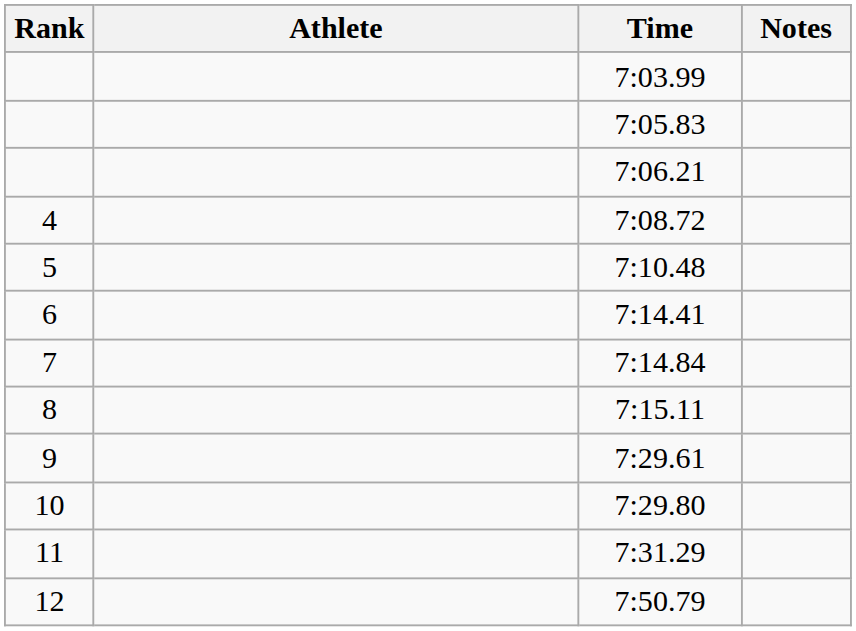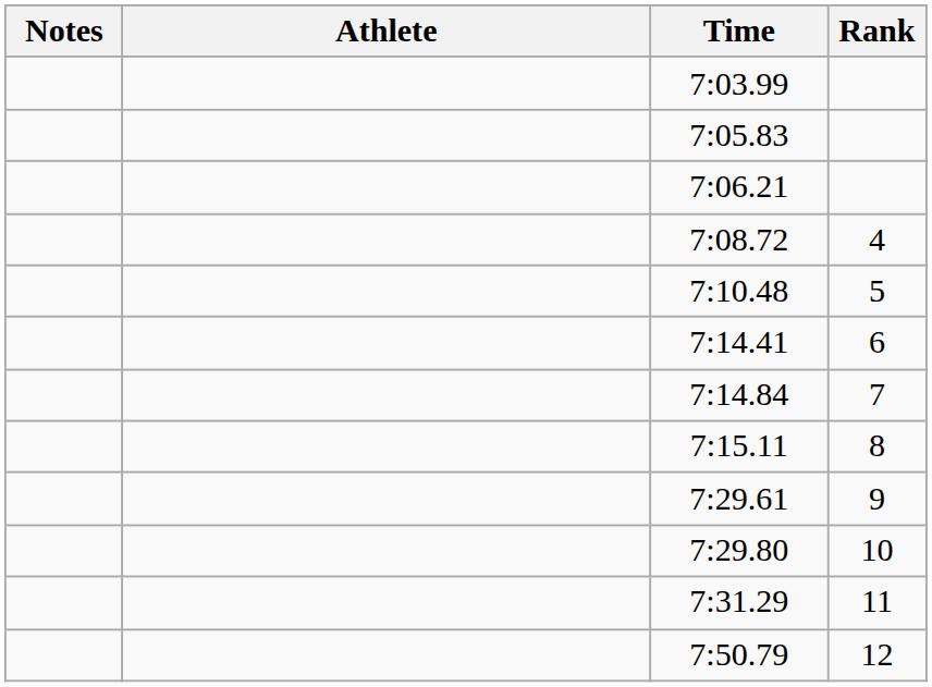 <table class=wikitable style="text-align:center">
 <tr>
-<th width=40>Rank</th>
+<th width=50>Notes</th>
 <th width=250>Athlete</th>
 <th width=80>Time</th>
-<th width=50>Notes</th>
+<th width=40>Rank</th>
 </tr>
 <tr>
 <td></td>
 <td align=left></td>
 <td>7:03.99</td>
 <td></td>
 </tr>
 <tr>
 <td></td>
 <td align=left></td>
 <td>7:05.83</td>
 <td></td>
 </tr>
 <tr>
 <td></td>
 <td align=left></td>
 <td>7:06.21</td>
 <td></td>
 </tr>
 <tr>
-<td>4</td>
+<td></td>
 <td align=left></td>
 <td>7:08.72</td>
-<td></td>
+<td>4</td>
 </tr>
 <tr>
-<td>5</td>
+<td></td>
 <td align=left></td>
 <td>7:10.48</td>
-<td></td>
+<td>5</td>
 </tr>
 <tr>
-<td>6</td>
+<td></td>
 <td align=left></td>
 <td>7:14.41</td>
-<td></td>
+<td>6</td>
 </tr>
 <tr>
-<td>7</td>
+<td></td>
 <td align=left></td>
 <td>7:14.84</td>
-<td></td>
+<td>7</td>
 </tr>
 <tr>
-<td>8</td>
+<td></td>
 <td align=left></td>
 <td>7:15.11</td>
-<td></td>
+<td>8</td>
 </tr>
 <tr>
-<td>9</td>
+<td></td>
 <td align=left></td>
 <td>7:29.61</td>
-<td></td>
+<td>9</td>
 </tr>
 <tr>
-<td>10</td>
+<td></td>
 <td align=left></td>
 <td>7:29.80</td>
-<td></td>
+<td>10</td>
 </tr>
 <tr>
-<td>11</td>
+<td></td>
 <td align=left></td>
 <td>7:31.29</td>
-<td></td>
+<td>11</td>
 </tr>
 <tr>
-<td>12</td>
+<td></td>
 <td align=left></td>
 <td>7:50.79</td>
-<td></td>
+<td>12</td>
 </tr>
 </table>
